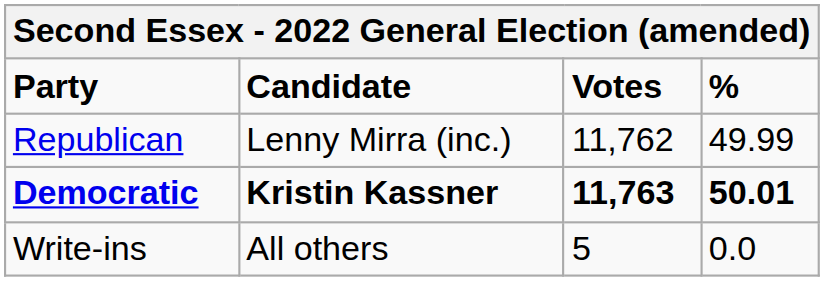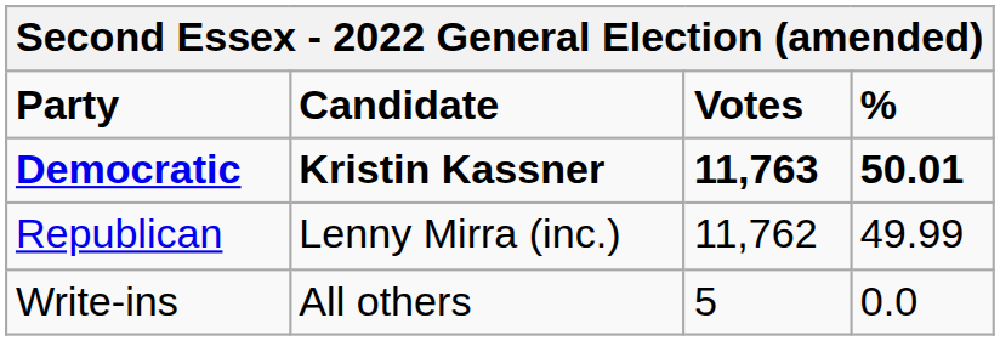 <table class="wikitable">
 <tr>
 <th colspan="4">Second Essex - 2022 General Election (amended)</th>
 </tr>
 <tr>
 <td><strong>Party</strong></td>
 <td><strong>Candidate</strong></td>
 <td><strong>Votes</strong></td>
 <td><strong>%</strong></td>
 </tr>
 <tr>
+<td><strong><a href='#'>Democratic</a></strong></td>
+<td><strong>Kristin Kassner</strong></td>
+<td><strong>11,763</strong></td>
+<td><strong>50.01</strong></td>
+</tr>
+<tr>
 <td><a href='#'>Republican</a></td>
 <td>Lenny Mirra (inc.)</td>
 <td>11,762</td>
 <td>49.99</td>
-</tr>
-<tr>
-<td><strong><a href='#'>Democratic</a></strong></td>
-<td><strong>Kristin Kassner</strong></td>
-<td><strong>11,763</strong></td>
-<td><strong>50.01</strong></td>
 </tr>
 <tr>
 <td>Write-ins</td>
 <td>All others</td>
 <td>5</td>
 <td>0.0</td>
 </tr>
 </table>
